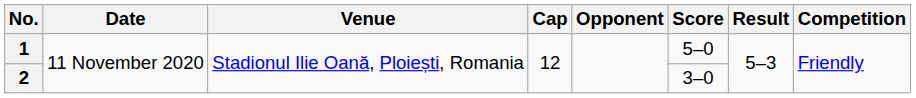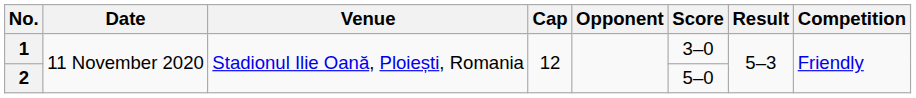 <table class="wikitable sortable">
 <tr>
 <th scope="col">No.</th>
 <th scope="col" data-sort-type="date">Date</th>
 <th scope="col">Venue</th>
 <th scope="col">Cap</th>
 <th scope="col">Opponent</th>
 <th scope="col">Score</th>
 <th scope="col">Result</th>
 <th scope="col">Competition</th>
 </tr>
 <tr>
 <th align="center">1</th>
 <td rowspan=2>11 November 2020</td>
 <td rowspan=2><a href='#'>Stadionul Ilie Oană</a>, <a href='#'>Ploiești</a>, Romania</td>
 <td align="center" rowspan=2>12</td>
 <td rowspan=2></td>
-<td align="center">5–0</td>
+<td align="center">3–0</td>
 <td rowspan=2 align="center">5–3</td>
 <td rowspan=2><a href='#'>Friendly</a></td>
 </tr>
 <tr>
 <th align="center">2</th>
-<td align="center">3–0</td>
+<td align="center">5–0</td>
 </tr>
 </table>
